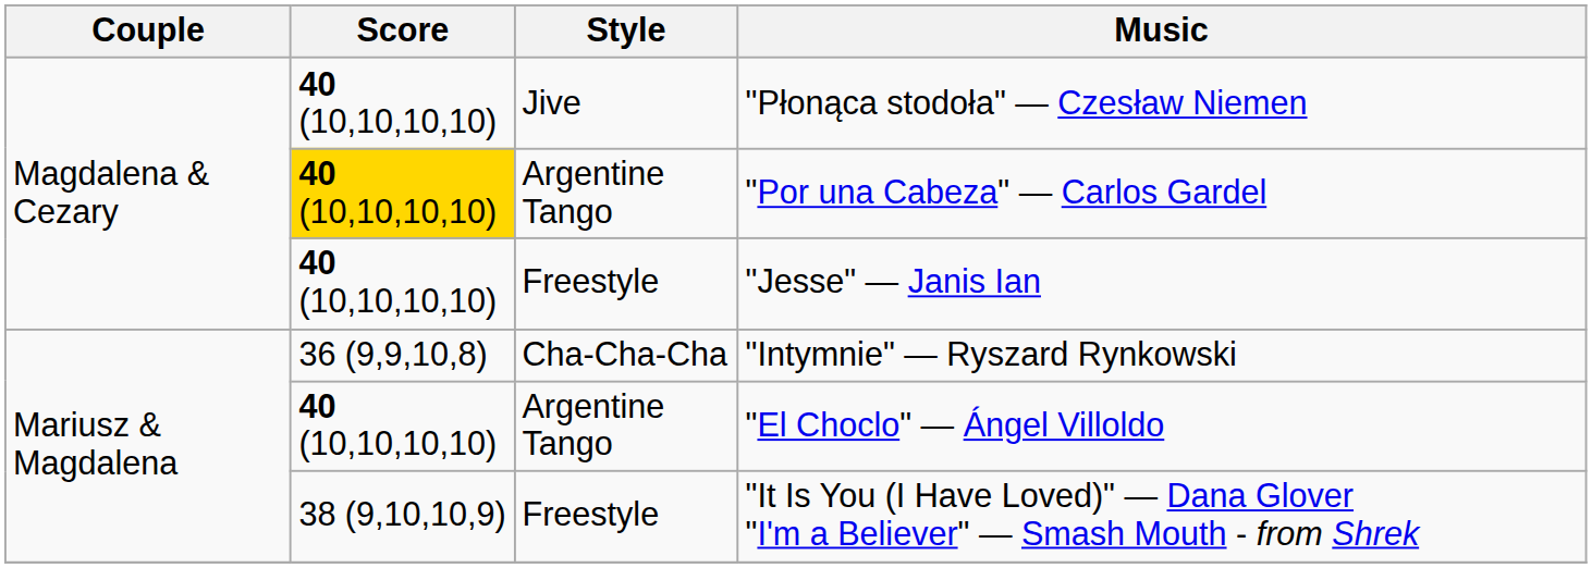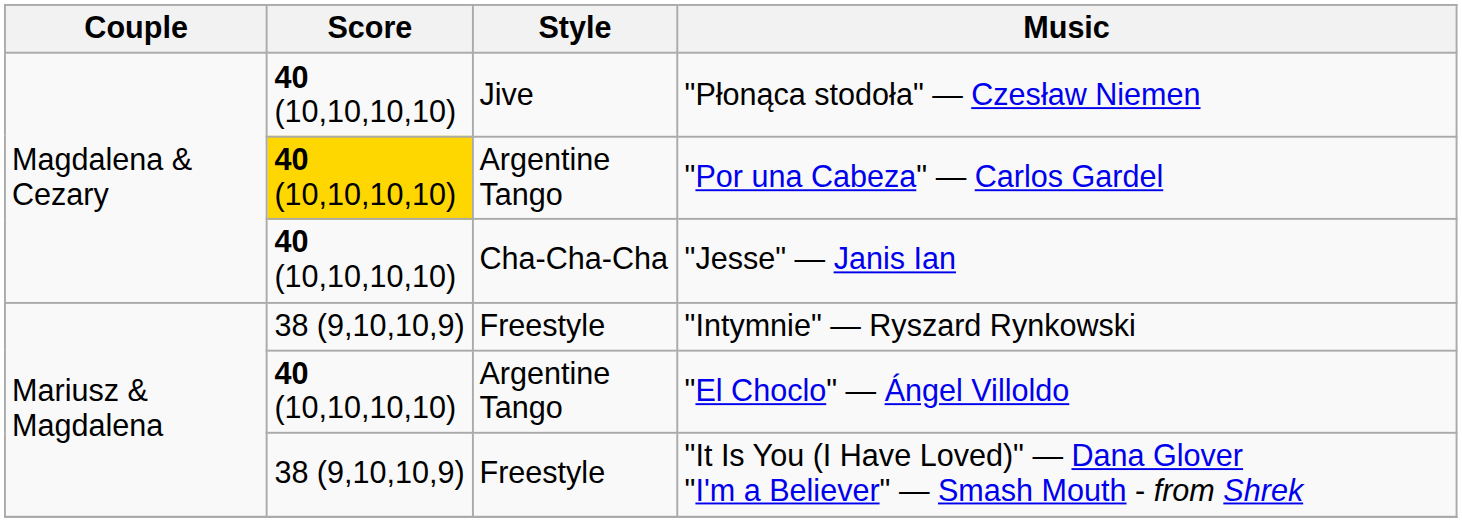 <table class="wikitable">
 <tr>
 <th width="130">Couple</th>
 <th width="100">Score</th>
 <th width="100">Style</th>
 <th width="400">Music</th>
 </tr>
 <tr>
 <td rowspan="3">Magdalena & Cezary</td>
 <td><strong>40</strong> (10,10,10,10)</td>
 <td>Jive</td>
 <td>"Płonąca stodoła" — <a href='#'>Czesław Niemen</a></td>
 </tr>
 <tr>
 <td style="background: gold;"><strong>40</strong> (10,10,10,10)</td>
 <td>Argentine Tango</td>
 <td>"<a href='#'>Por una Cabeza</a>" — <a href='#'>Carlos Gardel</a></td>
 </tr>
 <tr>
 <td><strong>40</strong> (10,10,10,10)</td>
-<td>Freestyle</td>
+<td>Cha-Cha-Cha</td>
 <td>"Jesse" — <a href='#'>Janis Ian</a></td>
 </tr>
 <tr>
 <td rowspan="3">Mariusz & Magdalena</td>
-<td>36 (9,9,10,8)</td>
-<td>Cha-Cha-Cha</td>
+<td>38 (9,10,10,9)</td>
+<td>Freestyle</td>
 <td>"Intymnie" — Ryszard Rynkowski</td>
 </tr>
 <tr>
 <td><strong>40</strong> (10,10,10,10)</td>
 <td>Argentine Tango</td>
 <td>"<a href='#'>El Choclo</a>" — <a href='#'>Ángel Villoldo</a></td>
 </tr>
 <tr>
 <td>38 (9,10,10,9)</td>
 <td>Freestyle</td>
 <td>"It Is You (I Have Loved)" — <a href='#'>Dana Glover</a> <br> "<a href='#'>I'm a Believer</a>" — <a href='#'>Smash Mouth</a> - <em>from <a href='#'>Shrek</a></em></td>
 </tr>
 <tr>
 </tr>
 </table>
